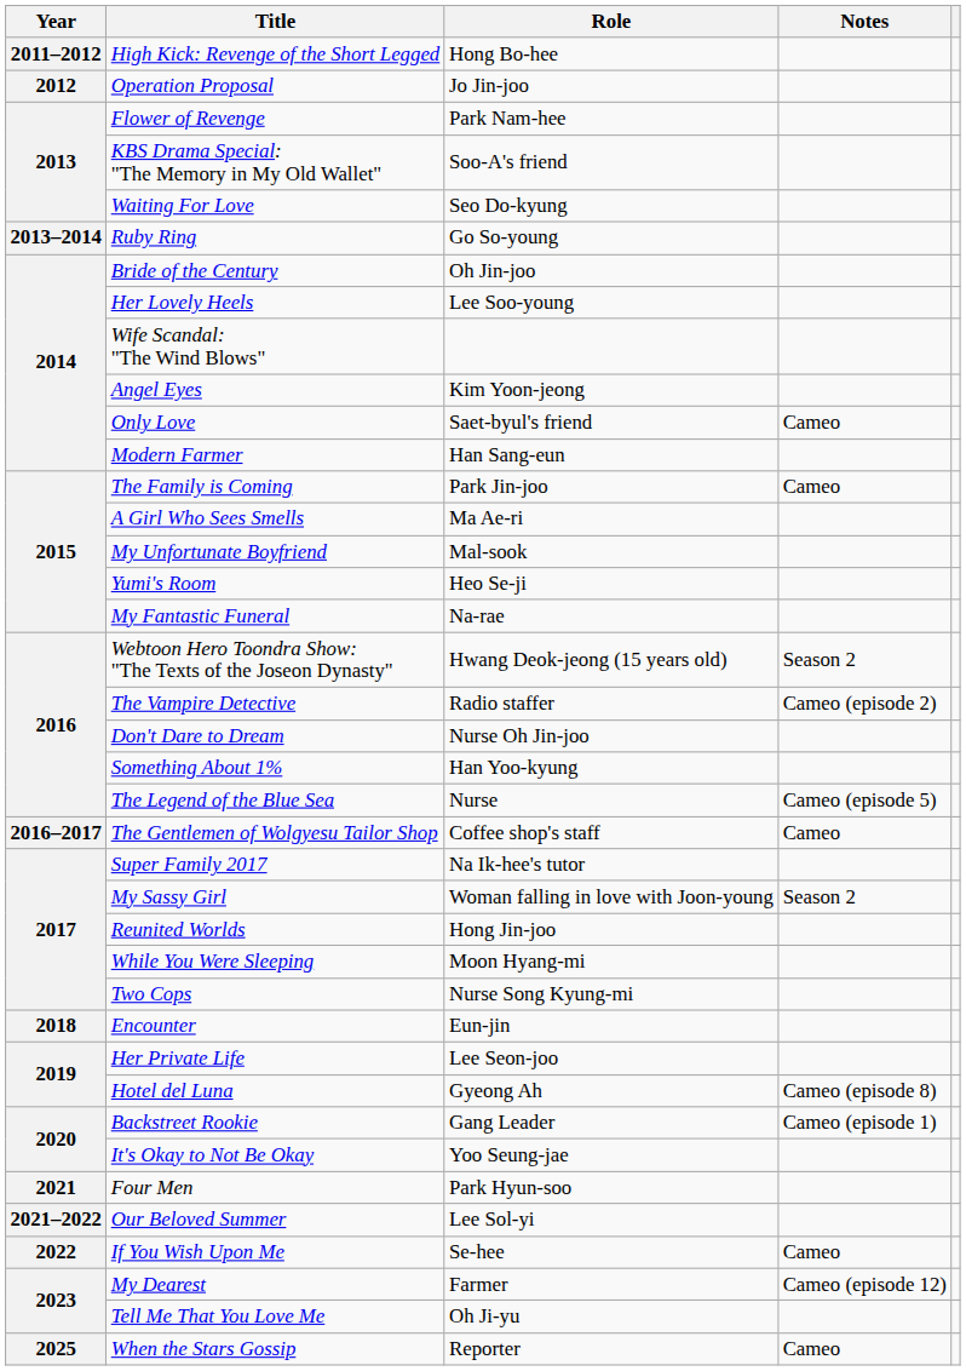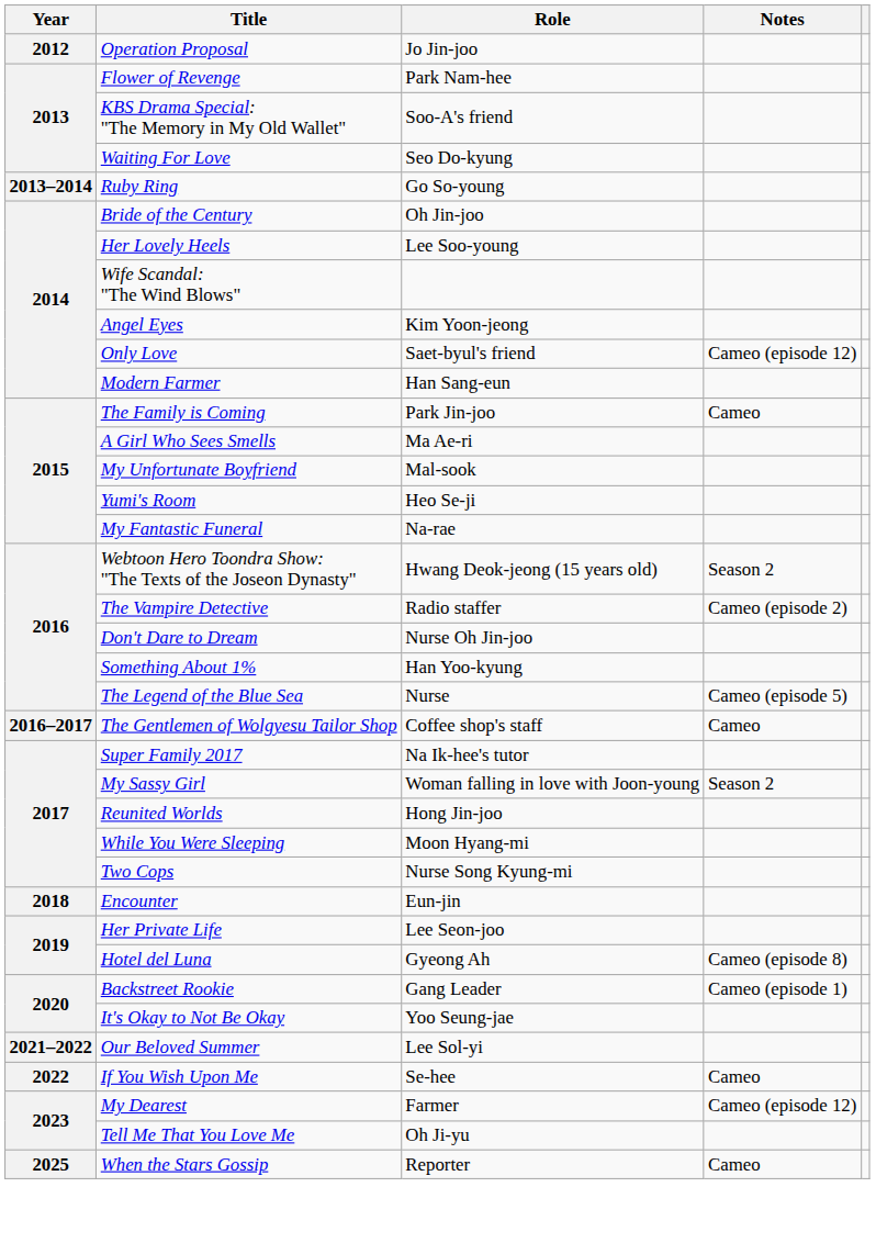 <table class="wikitable  plainrowheaders">
 <tr>
 <th scope="col">Year</th>
 <th scope="col">Title</th>
 <th scope="col">Role</th>
 <th scope="col">Notes</th>
 <th scope="col" class="unsortable"></th>
-</tr>
-<tr>
-<th scope="row">2011–2012</th>
-<td><em><a href='#'>High Kick: Revenge of the Short Legged</a></em></td>
-<td>Hong Bo-hee</td>
-<td></td>
-<td></td>
 </tr>
 <tr>
 <th scope="row">2012</th>
 <td><em><a href='#'>Operation Proposal</a></em></td>
 <td>Jo Jin-joo</td>
 <td></td>
 <td></td>
 </tr>
 <tr>
 <th scope="row" rowspan=3>2013</th>
 <td><em><a href='#'>Flower of Revenge</a></em></td>
 <td>Park Nam-hee</td>
 <td></td>
 <td></td>
 </tr>
 <tr>
 <td><em><a href='#'>KBS Drama Special</a>:</em><br>"The Memory in My Old Wallet"</td>
 <td>Soo-A's friend</td>
 <td></td>
 <td></td>
 </tr>
 <tr>
 <td><em><a href='#'>Waiting For Love</a></em></td>
 <td>Seo Do-kyung</td>
 <td></td>
 <td></td>
 </tr>
 <tr>
 <th scope="row">2013–2014</th>
 <td><em><a href='#'>Ruby Ring</a></em></td>
 <td>Go So-young</td>
 <td></td>
 <td></td>
 </tr>
 <tr>
 <th scope="row" rowspan=6>2014</th>
 <td><em><a href='#'>Bride of the Century</a></em></td>
 <td>Oh Jin-joo</td>
 <td></td>
 <td></td>
 </tr>
 <tr>
 <td><em><a href='#'>Her Lovely Heels</a></em></td>
 <td>Lee Soo-young</td>
 <td></td>
 <td></td>
 </tr>
 <tr>
 <td><em>Wife Scandal:</em><br>"The Wind Blows"</td>
 <td></td>
 <td></td>
 <td></td>
 </tr>
 <tr>
 <td><em><a href='#'>Angel Eyes</a></em></td>
 <td>Kim Yoon-jeong</td>
 <td></td>
 <td></td>
 </tr>
 <tr>
 <td><em><a href='#'>Only Love</a></em></td>
 <td>Saet-byul's friend</td>
-<td>Cameo</td>
+<td>Cameo (episode 12)</td>
 <td></td>
 </tr>
 <tr>
 <td><em><a href='#'>Modern Farmer</a></em></td>
 <td>Han Sang-eun</td>
 <td></td>
 <td></td>
 </tr>
 <tr>
 <th scope="row" rowspan=5>2015</th>
 <td><em><a href='#'>The Family is Coming</a></em></td>
 <td>Park Jin-joo</td>
 <td>Cameo</td>
 <td></td>
 </tr>
 <tr>
 <td><em><a href='#'>A Girl Who Sees Smells</a></em></td>
 <td>Ma Ae-ri</td>
 <td></td>
 <td></td>
 </tr>
 <tr>
 <td><em><a href='#'>My Unfortunate Boyfriend</a></em></td>
 <td>Mal-sook</td>
 <td></td>
 <td></td>
 </tr>
 <tr>
 <td><em><a href='#'>Yumi's Room</a></em></td>
 <td>Heo Se-ji</td>
 <td></td>
 <td></td>
 </tr>
 <tr>
 <td><em><a href='#'>My Fantastic Funeral</a></em></td>
 <td>Na-rae</td>
 <td></td>
 <td></td>
 </tr>
 <tr>
 <th scope="row" rowspan=5>2016</th>
 <td><em>Webtoon Hero Toondra Show:</em><br>"The Texts of the Joseon Dynasty"</td>
 <td>Hwang Deok-jeong (15 years old)</td>
 <td>Season 2</td>
 <td></td>
 </tr>
 <tr>
 <td><em><a href='#'>The Vampire Detective</a></em></td>
 <td>Radio staffer</td>
 <td>Cameo (episode 2)</td>
 <td></td>
 </tr>
 <tr>
 <td><em><a href='#'>Don't Dare to Dream</a></em></td>
 <td>Nurse Oh Jin-joo</td>
 <td></td>
 <td></td>
 </tr>
 <tr>
 <td><em><a href='#'>Something About 1%</a></em></td>
 <td>Han Yoo-kyung</td>
 <td></td>
 <td></td>
 </tr>
 <tr>
 <td><em><a href='#'>The Legend of the Blue Sea</a></em></td>
 <td>Nurse</td>
 <td>Cameo (episode 5)</td>
 <td></td>
 </tr>
 <tr>
 <th scope="row">2016–2017</th>
 <td><em><a href='#'>The Gentlemen of Wolgyesu Tailor Shop</a></em></td>
 <td>Coffee shop's staff</td>
 <td>Cameo</td>
 <td></td>
 </tr>
 <tr>
 <th scope="row" rowspan=5>2017</th>
 <td><em><a href='#'>Super Family 2017</a></em></td>
 <td>Na Ik-hee's tutor</td>
 <td></td>
 <td></td>
 </tr>
 <tr>
 <td><em><a href='#'>My Sassy Girl</a></em></td>
 <td>Woman falling in love with Joon-young</td>
 <td>Season 2</td>
 <td></td>
 </tr>
 <tr>
 <td><em><a href='#'>Reunited Worlds</a></em></td>
 <td>Hong Jin-joo</td>
 <td></td>
 <td></td>
 </tr>
 <tr>
 <td><em><a href='#'>While You Were Sleeping</a></em></td>
 <td>Moon Hyang-mi</td>
 <td></td>
 <td></td>
 </tr>
 <tr>
 <td><em><a href='#'>Two Cops</a></em></td>
 <td>Nurse Song Kyung-mi</td>
 <td></td>
 <td></td>
 </tr>
 <tr>
 <th scope="row">2018</th>
 <td><em><a href='#'>Encounter</a></em></td>
 <td>Eun-jin</td>
 <td></td>
 <td></td>
 </tr>
 <tr>
 <th scope="row" rowspan=2>2019</th>
 <td><em><a href='#'>Her Private Life</a></em></td>
 <td>Lee Seon-joo</td>
 <td></td>
 <td></td>
 </tr>
 <tr>
 <td><em><a href='#'>Hotel del Luna</a></em></td>
 <td>Gyeong Ah</td>
 <td>Cameo (episode 8)</td>
 <td></td>
 </tr>
 <tr>
 <th scope="row" rowspan=2>2020</th>
 <td><em><a href='#'>Backstreet Rookie</a></em></td>
 <td>Gang Leader</td>
 <td>Cameo (episode 1)</td>
 <td></td>
 </tr>
 <tr>
 <td><em><a href='#'>It's Okay to Not Be Okay</a></em></td>
 <td>Yoo Seung-jae</td>
 <td></td>
 <td></td>
 </tr>
 <tr>
-<th scope="row">2021</th>
-<td><em>Four Men</em></td>
-<td>Park Hyun-soo</td>
-<td></td>
-<td></td>
-</tr>
-<tr>
 <th scope="row">2021–2022</th>
 <td><em><a href='#'>Our Beloved Summer</a></em></td>
 <td>Lee Sol-yi</td>
 <td></td>
 <td></td>
 </tr>
 <tr>
 <th scope="row">2022</th>
 <td><em><a href='#'>If You Wish Upon Me</a></em></td>
 <td>Se-hee</td>
 <td>Cameo</td>
 <td></td>
 </tr>
 <tr>
 <th scope="row" rowspan="2">2023</th>
 <td><em><a href='#'>My Dearest</a></em></td>
 <td>Farmer</td>
 <td>Cameo (episode 12)</td>
 <td></td>
 </tr>
 <tr>
 <td><em><a href='#'>Tell Me That You Love Me</a></em></td>
 <td>Oh Ji-yu</td>
 <td></td>
 <td></td>
 </tr>
 <tr>
 <th scope="row">2025</th>
 <td><em><a href='#'>When the Stars Gossip</a></em></td>
 <td>Reporter</td>
 <td>Cameo</td>
 <td></td>
 </tr>
 </table>
